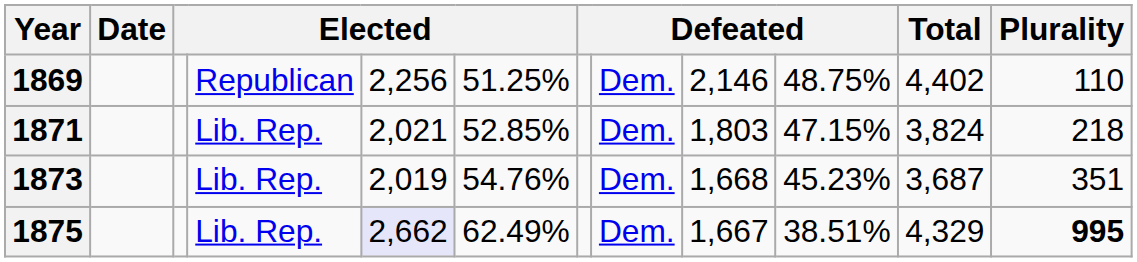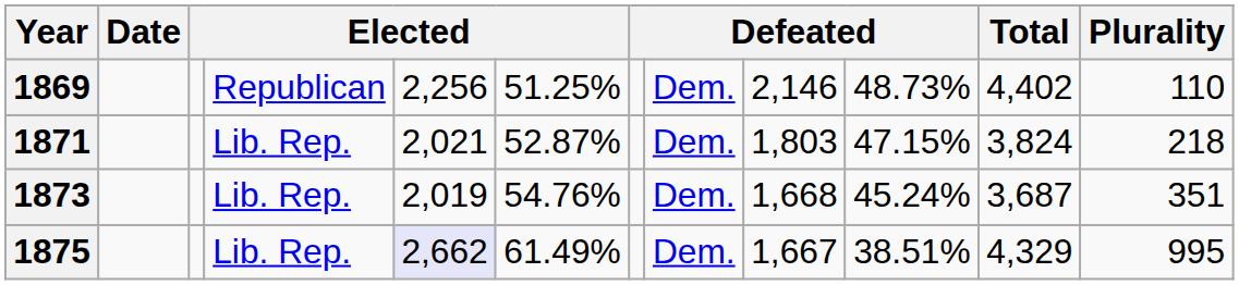 <table class=wikitable>
 <tr>
 <th>Year</th>
 <th>Date</th>
 <th ! colspan="4">Elected</th>
 <th ! colspan="4">Defeated</th>
 <th>Total</th>
 <th>Plurality</th>
 </tr>
 <tr>
 <th valign="top">1869</th>
 <td valign="top"></td>
 <td valign="top"></td>
 <td valign="top" ><a href='#'>Republican</a></td>
 <td valign="top" align="right">2,256</td>
 <td valign="top" align="right">51.25%</td>
 <td valign="top"></td>
 <td valign="top" ><a href='#'>Dem.</a></td>
 <td valign="top" align="right">2,146</td>
-<td valign="top" align="right">48.75%</td>
+<td valign="top" align="right">48.73%</td>
 <td valign="top" align="right">4,402</td>
 <td valign="top" align="right">110</td>
 </tr>
 <tr>
 <th valign="top">1871</th>
 <td valign="top"></td>
 <td valign="top"></td>
 <td valign="top" ><a href='#'>Lib. Rep.</a></td>
 <td valign="top" align="right">2,021</td>
-<td valign="top" align="right">52.85%</td>
+<td valign="top" align="right">52.87%</td>
 <td valign="top"></td>
 <td valign="top" ><a href='#'>Dem.</a></td>
 <td valign="top" align="right">1,803</td>
 <td valign="top" align="right">47.15%</td>
 <td valign="top" align="right">3,824</td>
 <td valign="top" align="right">218</td>
 </tr>
 <tr>
 <th valign="top">1873</th>
 <td valign="top"></td>
 <td valign="top"></td>
 <td valign="top" ><a href='#'>Lib. Rep.</a></td>
 <td valign="top" align="right">2,019</td>
 <td valign="top" align="right">54.76%</td>
 <td valign="top"></td>
 <td valign="top" ><a href='#'>Dem.</a></td>
 <td valign="top" align="right">1,668</td>
-<td valign="top" align="right">45.23%</td>
+<td valign="top" align="right">45.24%</td>
 <td valign="top" align="right">3,687</td>
 <td valign="top" align="right">351</td>
 </tr>
 <tr>
 <th valign="top">1875</th>
 <td valign="top"></td>
 <td valign="top"></td>
 <td valign="top" ><a href='#'>Lib. Rep.</a></td>
 <td valign="top" align="right" style="background: lavender;">2,662</td>
-<td valign="top" align="right">62.49%</td>
+<td valign="top" align="right">61.49%</td>
 <td valign="top"></td>
 <td valign="top" ><a href='#'>Dem.</a></td>
 <td valign="top" align="right">1,667</td>
 <td valign="top" align="right">38.51%</td>
 <td valign="top" align="right">4,329</td>
-<td valign="top" align="right"><strong>995</strong></td>
+<td valign="top" align="right">995</td>
 </tr>
 </table>
